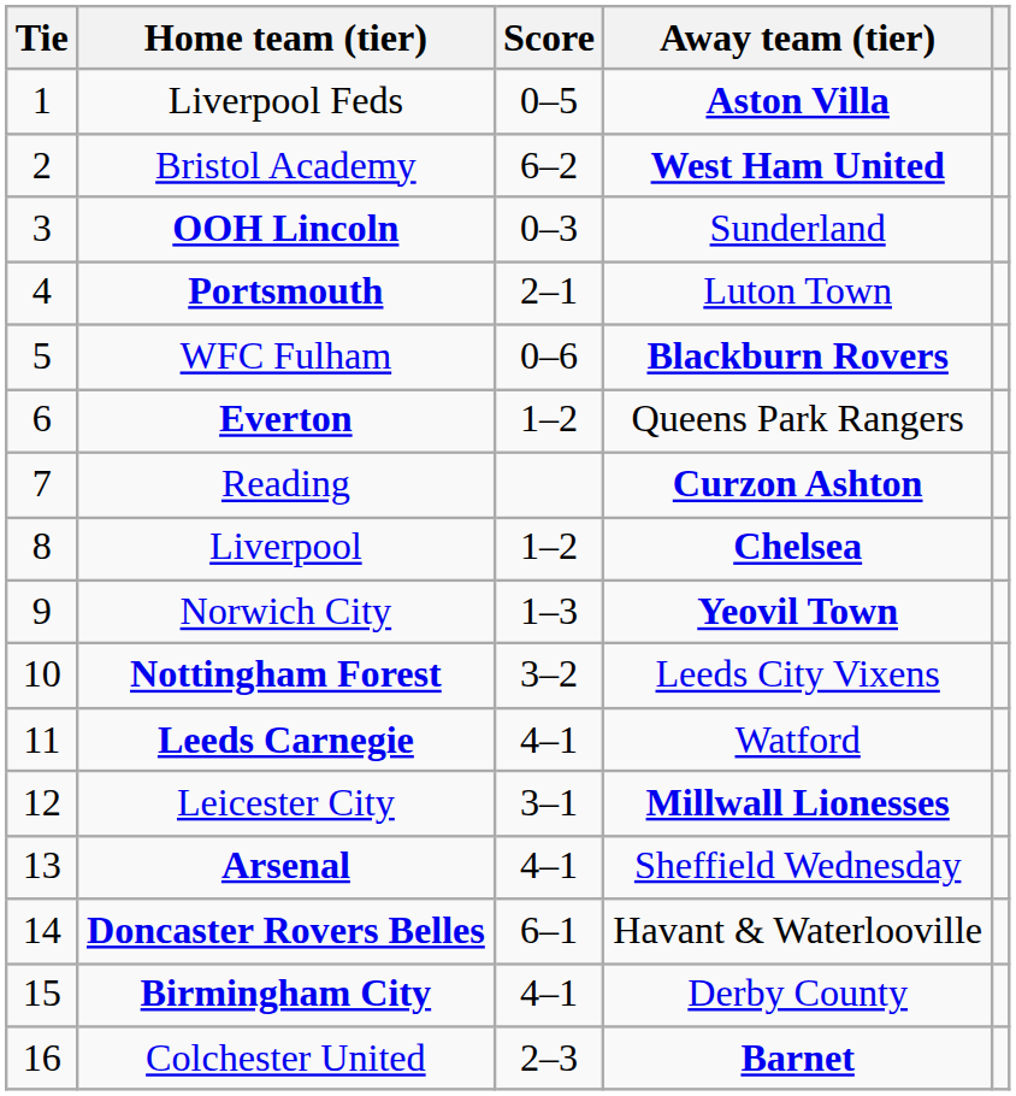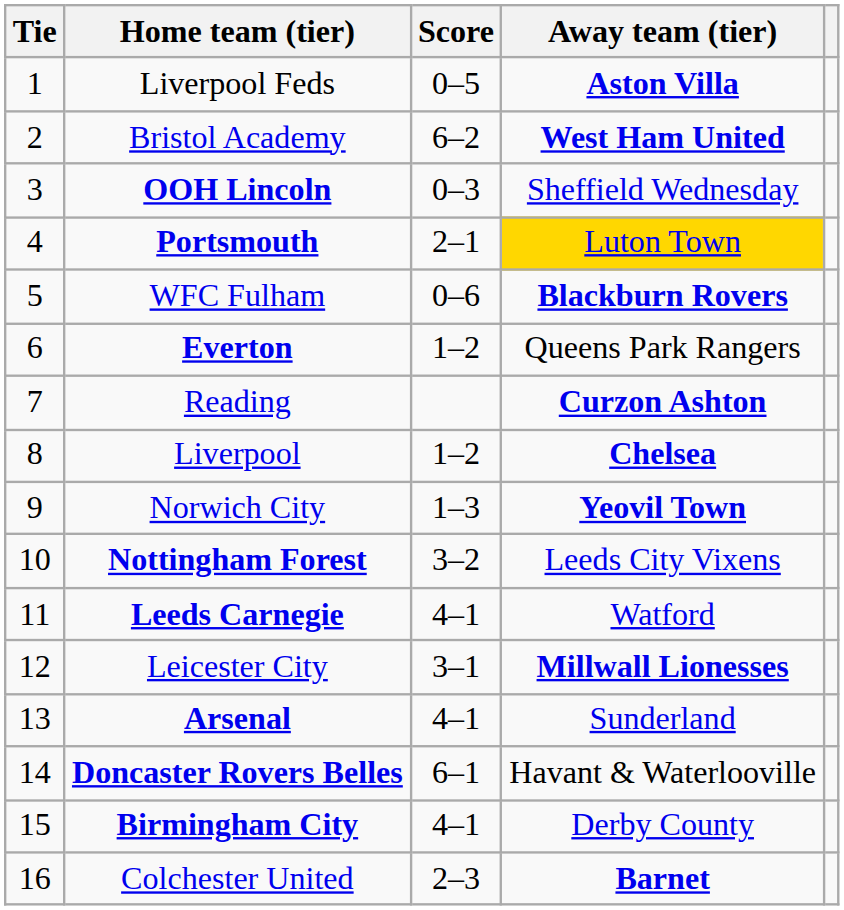 <table class="wikitable" style="text-align:center; font-size:85%">
 <tr>
 <th>Tie</th>
 <th>Home team (tier)</th>
 <th>Score</th>
 <th>Away team (tier)</th>
 <th></th>
 </tr>
 <tr>
 <td align="center">1</td>
 <td>Liverpool Feds</td>
 <td align="center">0–5</td>
 <td><strong><a href='#'>Aston Villa</a></strong></td>
 <td></td>
 </tr>
 <tr>
 <td align="center">2</td>
 <td><a href='#'>Bristol Academy</a></td>
 <td align="center">6–2</td>
 <td><strong><a href='#'>West Ham United</a></strong></td>
 <td></td>
 </tr>
 <tr>
 <td align="center">3</td>
 <td><strong><a href='#'>OOH Lincoln</a></strong></td>
 <td align="center">0–3</td>
-<td><a href='#'>Sunderland</a></td>
+<td><a href='#'>Sheffield Wednesday</a></td>
 <td></td>
 </tr>
 <tr>
 <td align="center">4</td>
 <td><strong><a href='#'>Portsmouth</a></strong></td>
 <td align="center">2–1</td>
-<td><a href='#'>Luton Town</a></td>
+<td style="background: gold;"><a href='#'>Luton Town</a></td>
 <td></td>
 </tr>
 <tr>
 <td align="center">5</td>
 <td><a href='#'>WFC Fulham</a></td>
 <td align="center">0–6</td>
 <td><strong><a href='#'>Blackburn Rovers</a></strong></td>
 <td></td>
 </tr>
 <tr>
 <td align="center">6</td>
 <td><strong><a href='#'>Everton</a></strong></td>
 <td align="center">1–2</td>
 <td>Queens Park Rangers</td>
 <td></td>
 </tr>
 <tr>
 <td align="center">7</td>
 <td><a href='#'>Reading</a></td>
 <td></td>
 <td><strong><a href='#'>Curzon Ashton</a></strong></td>
 <td></td>
 </tr>
 <tr>
 <td align="center">8</td>
 <td><a href='#'>Liverpool</a></td>
 <td align="center">1–2 </td>
 <td><strong><a href='#'>Chelsea</a></strong></td>
 <td></td>
 </tr>
 <tr>
 <td align="center">9</td>
 <td><a href='#'>Norwich City</a></td>
 <td align="center">1–3</td>
 <td><strong><a href='#'>Yeovil Town</a></strong></td>
 <td></td>
 </tr>
 <tr>
 <td align="center">10</td>
 <td><strong><a href='#'>Nottingham Forest</a></strong></td>
 <td align="center">3–2</td>
 <td><a href='#'>Leeds City Vixens</a></td>
 <td></td>
 </tr>
 <tr>
 <td align="center">11</td>
 <td><strong><a href='#'>Leeds Carnegie</a></strong></td>
 <td align="center">4–1</td>
 <td><a href='#'>Watford</a></td>
 <td></td>
 </tr>
 <tr>
 <td align="center">12</td>
 <td><a href='#'>Leicester City</a></td>
 <td align="center">3–1</td>
 <td><strong><a href='#'>Millwall Lionesses</a></strong></td>
 <td></td>
 </tr>
 <tr>
 <td align="center">13</td>
 <td><strong><a href='#'>Arsenal</a></strong></td>
 <td align="center">4–1 </td>
-<td><a href='#'>Sheffield Wednesday</a></td>
+<td><a href='#'>Sunderland</a></td>
 <td></td>
 </tr>
 <tr>
 <td align="center">14</td>
 <td><strong><a href='#'>Doncaster Rovers Belles</a></strong></td>
 <td align="center">6–1</td>
 <td>Havant & Waterlooville</td>
 <td></td>
 </tr>
 <tr>
 <td align="center">15</td>
 <td><strong><a href='#'>Birmingham City</a></strong></td>
 <td align="center">4–1</td>
 <td><a href='#'>Derby County</a></td>
 <td></td>
 </tr>
 <tr>
 <td align="center">16</td>
 <td><a href='#'>Colchester United</a></td>
 <td align="center">2–3 </td>
 <td><strong><a href='#'>Barnet</a></strong></td>
 <td></td>
 </tr>
 </table>
